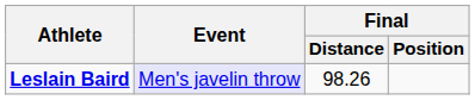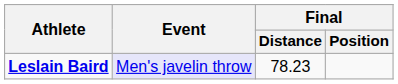 <table class=wikitable style="font-size:90%">
 <tr>
 <th rowspan="2">Athlete</th>
 <th rowspan="2">Event</th>
 <th colspan="2">Final</th>
 </tr>
 <tr style="font-size:95%">
 <th>Distance</th>
 <th>Position</th>
 </tr>
 <tr align=center>
 <td align=left><strong><a href='#'>Leslain Baird</a></strong></td>
 <td align=left style="background: lavender;"><a href='#'>Men's javelin throw</a></td>
-<td>98.26</td>
+<td>78.23</td>
 <td></td>
 </tr>
 </table>
